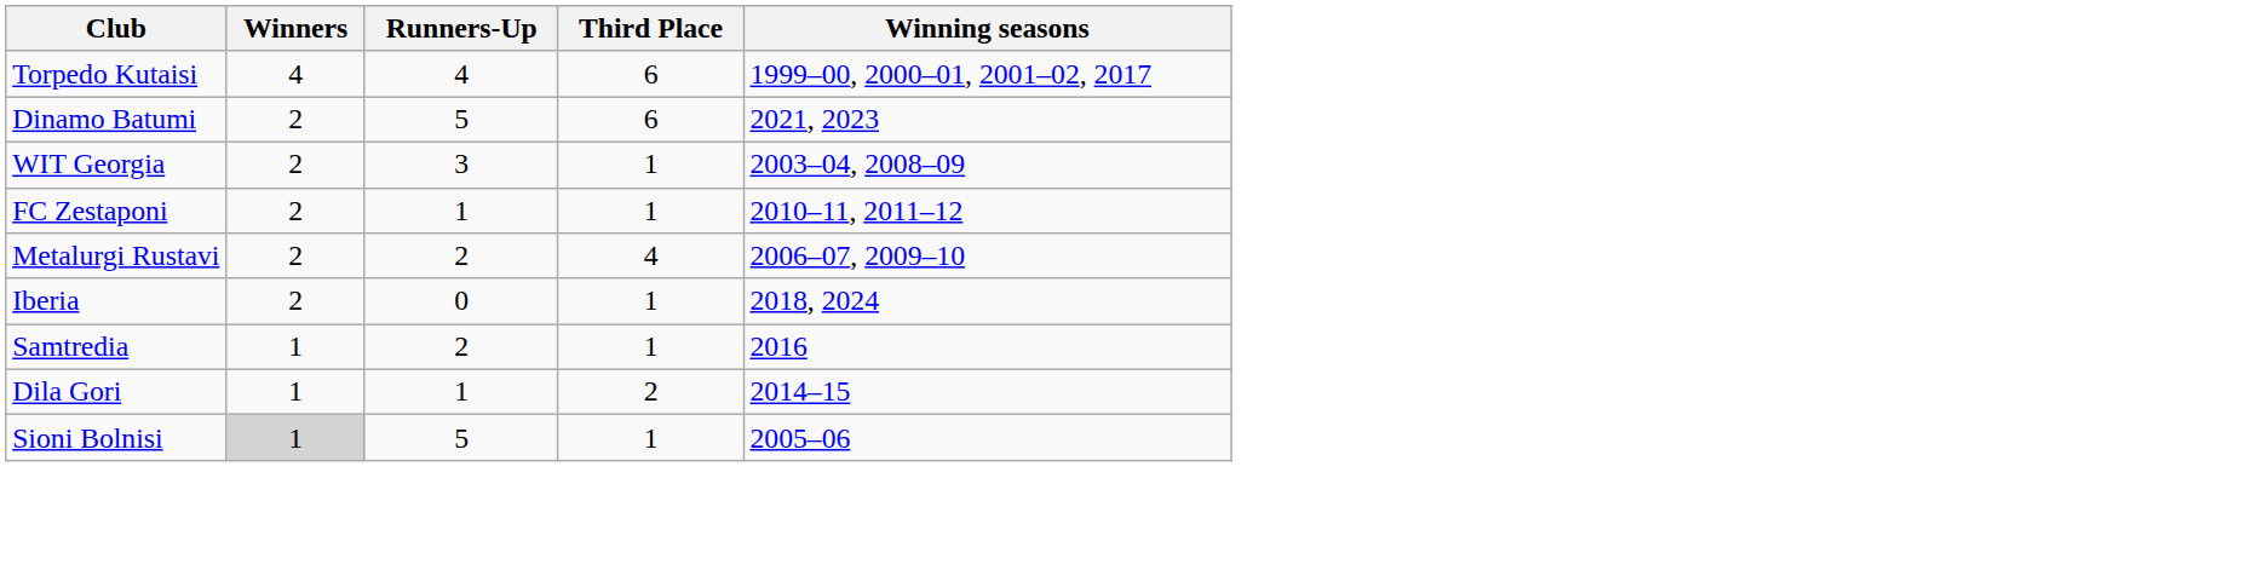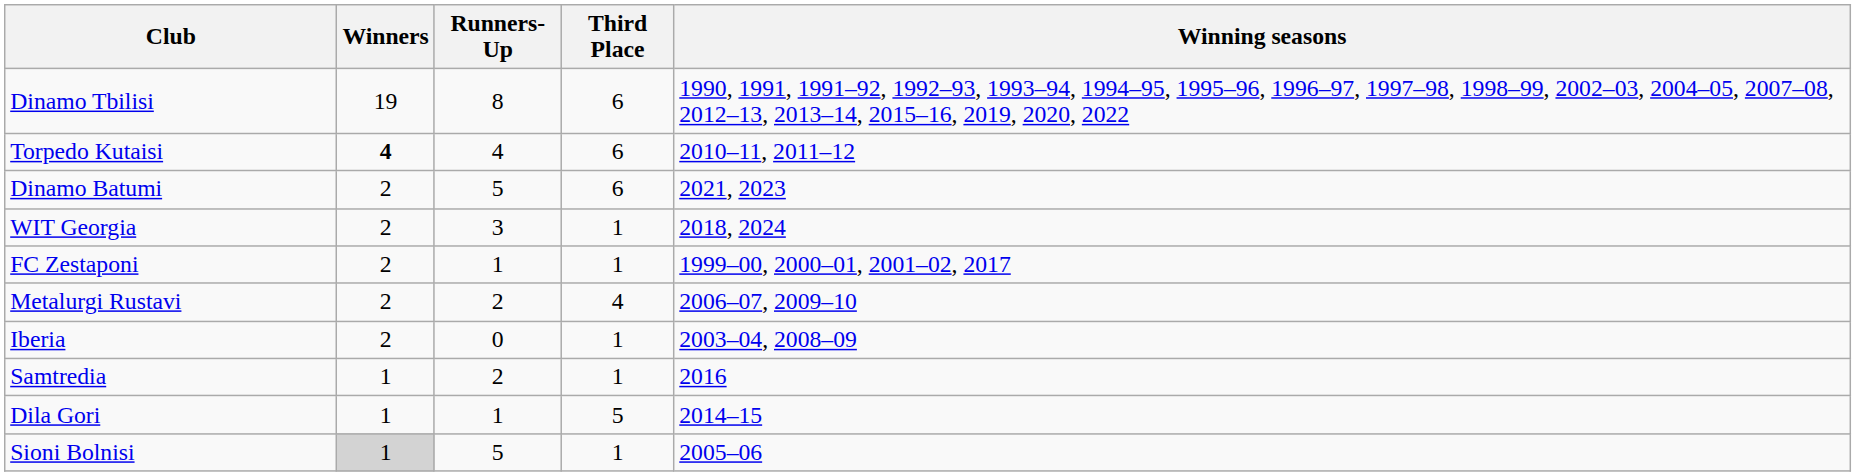 <table class=wikitable>
 <tr>
 <th style="width:18%">Club</th>
 <th>Winners</th>
 <th>Runners-Up</th>
 <th>Third Place</th>
 <th>Winning seasons</th>
 </tr>
 <tr>
+<td><a href='#'>Dinamo Tbilisi</a></td>
+<td align=center>19</td>
+<td align=center>8</td>
+<td align=center>6</td>
+<td><a href='#'>1990</a>, <a href='#'>1991</a>, <a href='#'>1991–92</a>, <a href='#'>1992–93</a>, <a href='#'>1993–94</a>, <a href='#'>1994–95</a>, <a href='#'>1995–96</a>, <a href='#'>1996–97</a>, <a href='#'>1997–98</a>, <a href='#'>1998–99</a>, <a href='#'>2002–03</a>, <a href='#'>2004–05</a>, <a href='#'>2007–08</a>, <a href='#'>2012–13</a>, <a href='#'>2013–14</a>, <a href='#'>2015–16</a>, <a href='#'>2019</a>, <a href='#'>2020</a>, <a href='#'>2022</a></td>
+</tr>
+<tr>
 <td><a href='#'>Torpedo Kutaisi</a></td>
-<td align=center>4</td>
+<td align=center><strong>4</strong></td>
 <td align=center>4</td>
 <td align=center>6</td>
-<td><a href='#'>1999–00</a>, <a href='#'>2000–01</a>, <a href='#'>2001–02</a>, <a href='#'>2017</a></td>
+<td><a href='#'>2010–11</a>, <a href='#'>2011–12</a></td>
 </tr>
 <tr>
 <td><a href='#'>Dinamo Batumi</a></td>
 <td align="center">2</td>
 <td align="center">5</td>
 <td align="center">6</td>
 <td><a href='#'>2021</a>, <a href='#'>2023</a></td>
 </tr>
 <tr>
 <td><a href='#'>WIT Georgia</a></td>
 <td align=center>2</td>
 <td align=center>3</td>
 <td align=center>1</td>
-<td><a href='#'>2003–04</a>, <a href='#'>2008–09</a></td>
+<td><a href='#'>2018</a>, <a href='#'>2024</a></td>
 </tr>
 <tr>
 <td><a href='#'>FC Zestaponi</a></td>
 <td align=center>2</td>
 <td align=center>1</td>
 <td align=center>1</td>
-<td><a href='#'>2010–11</a>, <a href='#'>2011–12</a></td>
+<td><a href='#'>1999–00</a>, <a href='#'>2000–01</a>, <a href='#'>2001–02</a>, <a href='#'>2017</a></td>
 </tr>
 <tr>
 <td><a href='#'>Metalurgi Rustavi</a></td>
 <td align="center">2</td>
 <td align="center">2</td>
 <td align="center">4</td>
 <td><a href='#'>2006–07</a>, <a href='#'>2009–10</a></td>
 </tr>
 <tr>
 <td><a href='#'>Iberia</a></td>
 <td align="center">2</td>
 <td align="center">0</td>
 <td align="center">1</td>
-<td><a href='#'>2018</a>, <a href='#'>2024</a></td>
+<td><a href='#'>2003–04</a>, <a href='#'>2008–09</a></td>
 </tr>
 <tr>
 <td><a href='#'>Samtredia</a></td>
 <td align=center>1</td>
 <td align=center>2</td>
 <td align=center>1</td>
 <td><a href='#'>2016</a></td>
 </tr>
 <tr>
 <td><a href='#'>Dila Gori</a></td>
 <td align=center>1</td>
 <td align=center>1</td>
-<td align=center>2</td>
+<td align=center>5</td>
 <td><a href='#'>2014–15</a></td>
 </tr>
 <tr>
 <td><a href='#'>Sioni Bolnisi</a></td>
 <td align=center style="background: lightgrey;">1</td>
 <td align=center>5</td>
 <td align=center>1</td>
 <td><a href='#'>2005–06</a></td>
 </tr>
 </table>
